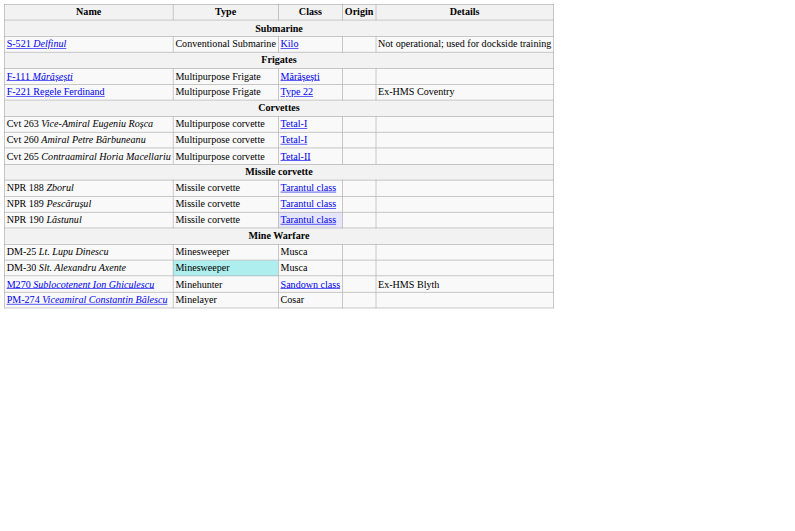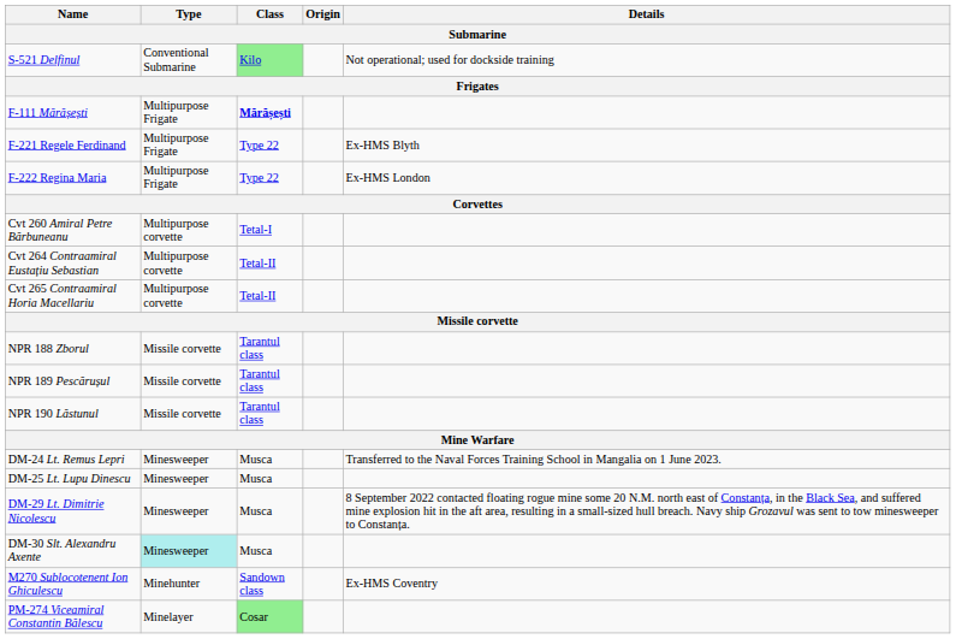 <table border="1" class="wikitable">
 <tr>
 <th>Name</th>
 <th>Type</th>
 <th>Class</th>
 <th>Origin</th>
 <th>Details</th>
 </tr>
 <tr>
 <th colspan="5">Submarine</th>
 </tr>
 <tr>
 <td><a href='#'>S-521 <em>Delfinul</em></a></td>
 <td>Conventional Submarine</td>
-<td><a href='#'>Kilo</a></td>
+<td style="background: lightgreen;"><a href='#'>Kilo</a></td>
 <td></td>
 <td>Not operational; used for dockside training</td>
 </tr>
 <tr>
 <th colspan="5">Frigates</th>
 </tr>
 <tr>
 <td><a href='#'>F-111 <em>Mărășești</em></a></td>
 <td>Multipurpose Frigate</td>
-<td><a href='#'>Mărășești</a></td>
+<td><strong><a href='#'>Mărășești</a></strong></td>
 <td></td>
 <td></td>
 </tr>
 <tr>
 <td><a href='#'>F-221 Regele Ferdinand</a></td>
 <td>Multipurpose Frigate</td>
 <td><a href='#'>Type 22</a></td>
 <td></td>
-<td>Ex-HMS Coventry</td>
+<td>Ex-HMS Blyth</td>
+</tr>
+<tr>
+<td><a href='#'>F-222 Regina Maria</a></td>
+<td>Multipurpose Frigate</td>
+<td><a href='#'>Type 22</a></td>
+<td></td>
+<td>Ex-HMS London</td>
 </tr>
 <tr>
 <th colspan="5">Corvettes</th>
 </tr>
 <tr>
-<td>Cvt 263 <em>Vice-Amiral Eugeniu Roșca</em></td>
+<td>Cvt 260 <em>Amiral Petre Bărbuneanu</em></td>
 <td>Multipurpose corvette</td>
 <td><a href='#'>Tetal-I</a></td>
 <td></td>
 <td></td>
 </tr>
 <tr>
-<td>Cvt 260 <em>Amiral Petre Bărbuneanu</em></td>
+<td>Cvt 264 <em>Contraamiral Eustațiu Sebastian </em></td>
 <td>Multipurpose corvette</td>
-<td><a href='#'>Tetal-I</a></td>
+<td><a href='#'>Tetal-II</a></td>
 <td></td>
 <td></td>
 </tr>
 <tr>
 <td>Cvt 265 <em>Contraamiral Horia Macellariu</em></td>
 <td>Multipurpose corvette</td>
 <td><a href='#'>Tetal-II</a></td>
 <td></td>
 <td></td>
 </tr>
 <tr>
 <th colspan="5">Missile corvette</th>
 </tr>
 <tr>
 <td>NPR 188 <em>Zborul </em></td>
 <td>Missile corvette</td>
 <td><a href='#'>Tarantul class</a></td>
 <td></td>
 <td></td>
 </tr>
 <tr>
 <td>NPR 189 <em>Pescărușul </em></td>
 <td>Missile corvette</td>
 <td><a href='#'>Tarantul class</a></td>
 <td></td>
 <td></td>
 </tr>
 <tr>
 <td>NPR 190 <em>Lăstunul</em></td>
 <td>Missile corvette</td>
-<td style="background: lavender;"><a href='#'>Tarantul class</a></td>
+<td><a href='#'>Tarantul class</a></td>
 <td></td>
 <td></td>
 </tr>
 <tr>
 <th colspan="5">Mine Warfare</th>
 </tr>
 <tr>
+<td>DM-24 <em>Lt. Remus Lepri </em></td>
+<td>Minesweeper</td>
+<td>Musca</td>
+<td></td>
+<td>Transferred to the Naval Forces Training School in Mangalia on 1 June 2023.</td>
+</tr>
+<tr>
 <td>DM-25 <em>Lt. Lupu Dinescu </em></td>
 <td>Minesweeper</td>
 <td>Musca</td>
 <td></td>
 <td></td>
+</tr>
+<tr>
+<td><a href='#'>DM-29 <em>Lt. Dimitrie Nicolescu</em></a></td>
+<td>Minesweeper</td>
+<td>Musca</td>
+<td></td>
+<td>8 September 2022 contacted floating rogue mine some 20 N.M. north east of <a href='#'>Constanța</a>, in the <a href='#'>Black Sea</a>, and suffered mine explosion hit in the aft area, resulting in a small-sized hull breach. Navy ship <em>Grozavul</em> was sent to tow minesweeper to Constanța.</td>
 </tr>
 <tr>
 <td>DM-30 <em>Slt. Alexandru Axente</em></td>
 <td style="background: paleturquoise;">Minesweeper</td>
 <td>Musca</td>
 <td></td>
 <td></td>
 </tr>
 <tr>
 <td><a href='#'>M270 <em>Sublocotenent Ion Ghiculescu</em></a></td>
 <td>Minehunter</td>
 <td><a href='#'>Sandown class</a></td>
 <td></td>
-<td>Ex-HMS Blyth</td>
+<td>Ex-HMS Coventry</td>
 </tr>
 <tr>
 <td><a href='#'>PM-274 <em>Viceamiral Constantin Bălescu</em></a></td>
 <td>Minelayer</td>
-<td>Cosar</td>
+<td style="background: lightgreen;">Cosar</td>
 <td></td>
 <td></td>
 </tr>
 </table>
